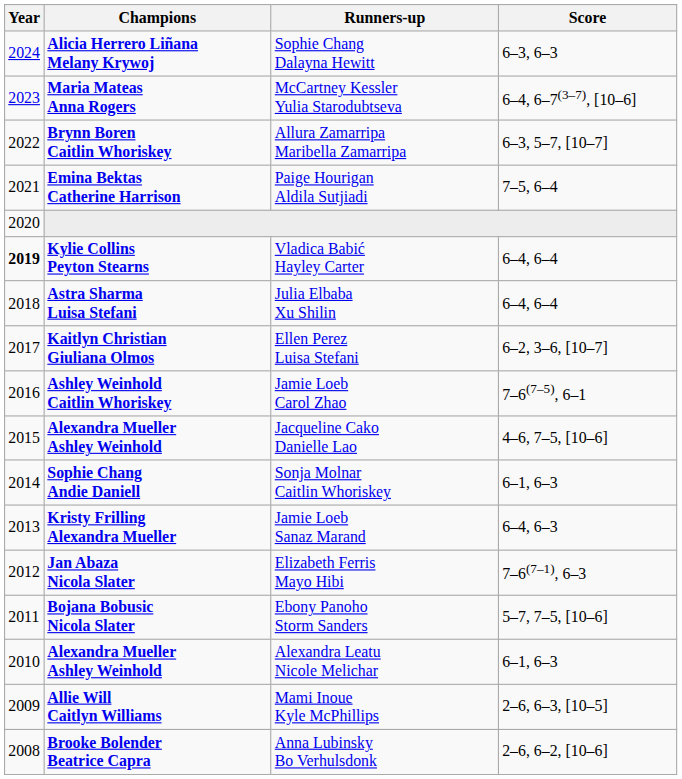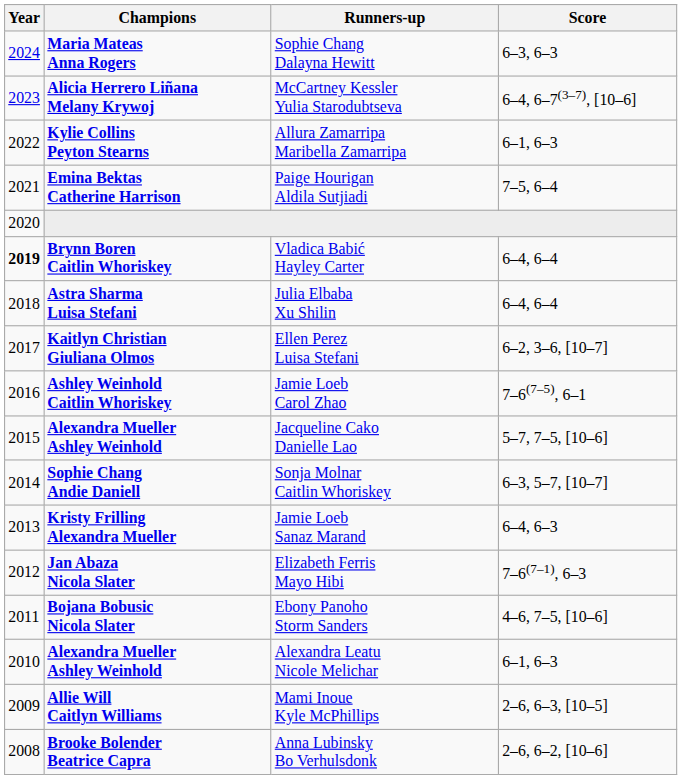 <table class="wikitable" style="font-size:90%">
 <tr>
 <th>Year</th>
 <th width="200">Champions</th>
 <th width="200">Runners-up</th>
 <th width="155">Score</th>
 </tr>
 <tr>
 <td><a href='#'>2024</a></td>
-<td><strong> <a href='#'>Alicia Herrero Liñana</a> <br>  <a href='#'>Melany Krywoj</a></strong></td>
+<td> <strong><a href='#'>Maria Mateas</a></strong> <br>  <strong><a href='#'>Anna Rogers</a></strong></td>
 <td> <a href='#'>Sophie Chang</a><br>  <a href='#'>Dalayna Hewitt</a></td>
 <td>6–3, 6–3</td>
 </tr>
 <tr>
 <td><a href='#'>2023</a></td>
-<td> <strong><a href='#'>Maria Mateas</a></strong> <br>  <strong><a href='#'>Anna Rogers</a></strong></td>
+<td><strong> <a href='#'>Alicia Herrero Liñana</a> <br>  <a href='#'>Melany Krywoj</a></strong></td>
 <td> <a href='#'>McCartney Kessler</a> <br>  <a href='#'>Yulia Starodubtseva</a></td>
 <td>6–4, 6–7<sup>(3–7)</sup>, [10–6]</td>
 </tr>
 <tr>
 <td>2022</td>
-<td> <strong><a href='#'>Brynn Boren</a></strong> <br>  <strong><a href='#'>Caitlin Whoriskey</a></strong></td>
+<td> <strong><a href='#'>Kylie Collins</a></strong> <br>  <strong><a href='#'>Peyton Stearns</a></strong></td>
 <td> <a href='#'>Allura Zamarripa</a> <br>  <a href='#'>Maribella Zamarripa</a></td>
-<td>6–3, 5–7, [10–7]</td>
+<td>6–1, 6–3</td>
 </tr>
 <tr>
 <td>2021</td>
 <td> <strong><a href='#'>Emina Bektas</a></strong> <br>  <strong><a href='#'>Catherine Harrison</a></strong></td>
 <td> <a href='#'>Paige Hourigan</a> <br>  <a href='#'>Aldila Sutjiadi</a></td>
 <td>7–5, 6–4</td>
 </tr>
 <tr>
 <td>2020</td>
 <td colspan=3 bgcolor="#ededed"></td>
 </tr>
 <tr>
 <td><strong>2019</strong></td>
-<td> <strong><a href='#'>Kylie Collins</a></strong> <br>  <strong><a href='#'>Peyton Stearns</a></strong></td>
+<td> <strong><a href='#'>Brynn Boren</a></strong> <br>  <strong><a href='#'>Caitlin Whoriskey</a></strong></td>
 <td> <a href='#'>Vladica Babić</a> <br>  <a href='#'>Hayley Carter</a></td>
 <td>6–4, 6–4</td>
 </tr>
 <tr>
 <td>2018</td>
 <td> <strong><a href='#'>Astra Sharma</a></strong> <br>  <strong><a href='#'>Luisa Stefani</a></strong></td>
 <td> <a href='#'>Julia Elbaba</a> <br>  <a href='#'>Xu Shilin</a></td>
 <td>6–4, 6–4</td>
 </tr>
 <tr>
 <td>2017</td>
 <td> <strong><a href='#'>Kaitlyn Christian</a></strong> <br>  <strong><a href='#'>Giuliana Olmos</a></strong></td>
 <td> <a href='#'>Ellen Perez</a> <br>  <a href='#'>Luisa Stefani</a></td>
 <td>6–2, 3–6, [10–7]</td>
 </tr>
 <tr>
 <td>2016</td>
 <td> <strong><a href='#'>Ashley Weinhold</a></strong> <br>  <strong><a href='#'>Caitlin Whoriskey</a></strong></td>
 <td> <a href='#'>Jamie Loeb</a> <br>  <a href='#'>Carol Zhao</a></td>
 <td>7–6<sup>(7–5)</sup>, 6–1</td>
 </tr>
 <tr>
 <td>2015</td>
 <td> <strong><a href='#'>Alexandra Mueller</a></strong> <br>  <strong><a href='#'>Ashley Weinhold</a></strong></td>
 <td> <a href='#'>Jacqueline Cako</a> <br>  <a href='#'>Danielle Lao</a></td>
-<td>4–6, 7–5, [10–6]</td>
+<td>5–7, 7–5, [10–6]</td>
 </tr>
 <tr>
 <td>2014</td>
 <td> <strong><a href='#'>Sophie Chang</a></strong> <br>  <strong><a href='#'>Andie Daniell</a></strong></td>
 <td> <a href='#'>Sonja Molnar</a> <br>  <a href='#'>Caitlin Whoriskey</a></td>
-<td>6–1, 6–3</td>
+<td>6–3, 5–7, [10–7]</td>
 </tr>
 <tr>
 <td>2013</td>
 <td> <strong><a href='#'>Kristy Frilling</a></strong> <br>  <strong><a href='#'>Alexandra Mueller</a></strong></td>
 <td> <a href='#'>Jamie Loeb</a> <br>  <a href='#'>Sanaz Marand</a></td>
 <td>6–4, 6–3</td>
 </tr>
 <tr>
 <td>2012</td>
 <td> <strong><a href='#'>Jan Abaza</a></strong> <br>  <strong><a href='#'>Nicola Slater</a></strong></td>
 <td> <a href='#'>Elizabeth Ferris</a> <br>  <a href='#'>Mayo Hibi</a></td>
 <td>7–6<sup>(7–1)</sup>, 6–3</td>
 </tr>
 <tr>
 <td>2011</td>
 <td> <strong><a href='#'>Bojana Bobusic</a></strong> <br>  <strong><a href='#'>Nicola Slater</a></strong></td>
 <td> <a href='#'>Ebony Panoho</a> <br>  <a href='#'>Storm Sanders</a></td>
-<td>5–7, 7–5, [10–6]</td>
+<td>4–6, 7–5, [10–6]</td>
 </tr>
 <tr>
 <td>2010</td>
 <td> <strong><a href='#'>Alexandra Mueller</a></strong> <br>  <strong><a href='#'>Ashley Weinhold</a></strong></td>
 <td> <a href='#'>Alexandra Leatu</a> <br>  <a href='#'>Nicole Melichar</a></td>
 <td>6–1, 6–3</td>
 </tr>
 <tr>
 <td>2009</td>
 <td> <strong><a href='#'>Allie Will</a></strong> <br>  <strong><a href='#'>Caitlyn Williams</a></strong></td>
 <td> <a href='#'>Mami Inoue</a> <br>  <a href='#'>Kyle McPhillips</a></td>
 <td>2–6, 6–3, [10–5]</td>
 </tr>
 <tr>
 <td>2008</td>
 <td> <strong><a href='#'>Brooke Bolender</a></strong> <br>  <strong><a href='#'>Beatrice Capra</a></strong></td>
 <td> <a href='#'>Anna Lubinsky</a> <br>  <a href='#'>Bo Verhulsdonk</a></td>
 <td>2–6, 6–2, [10–6]</td>
 </tr>
 </table>
